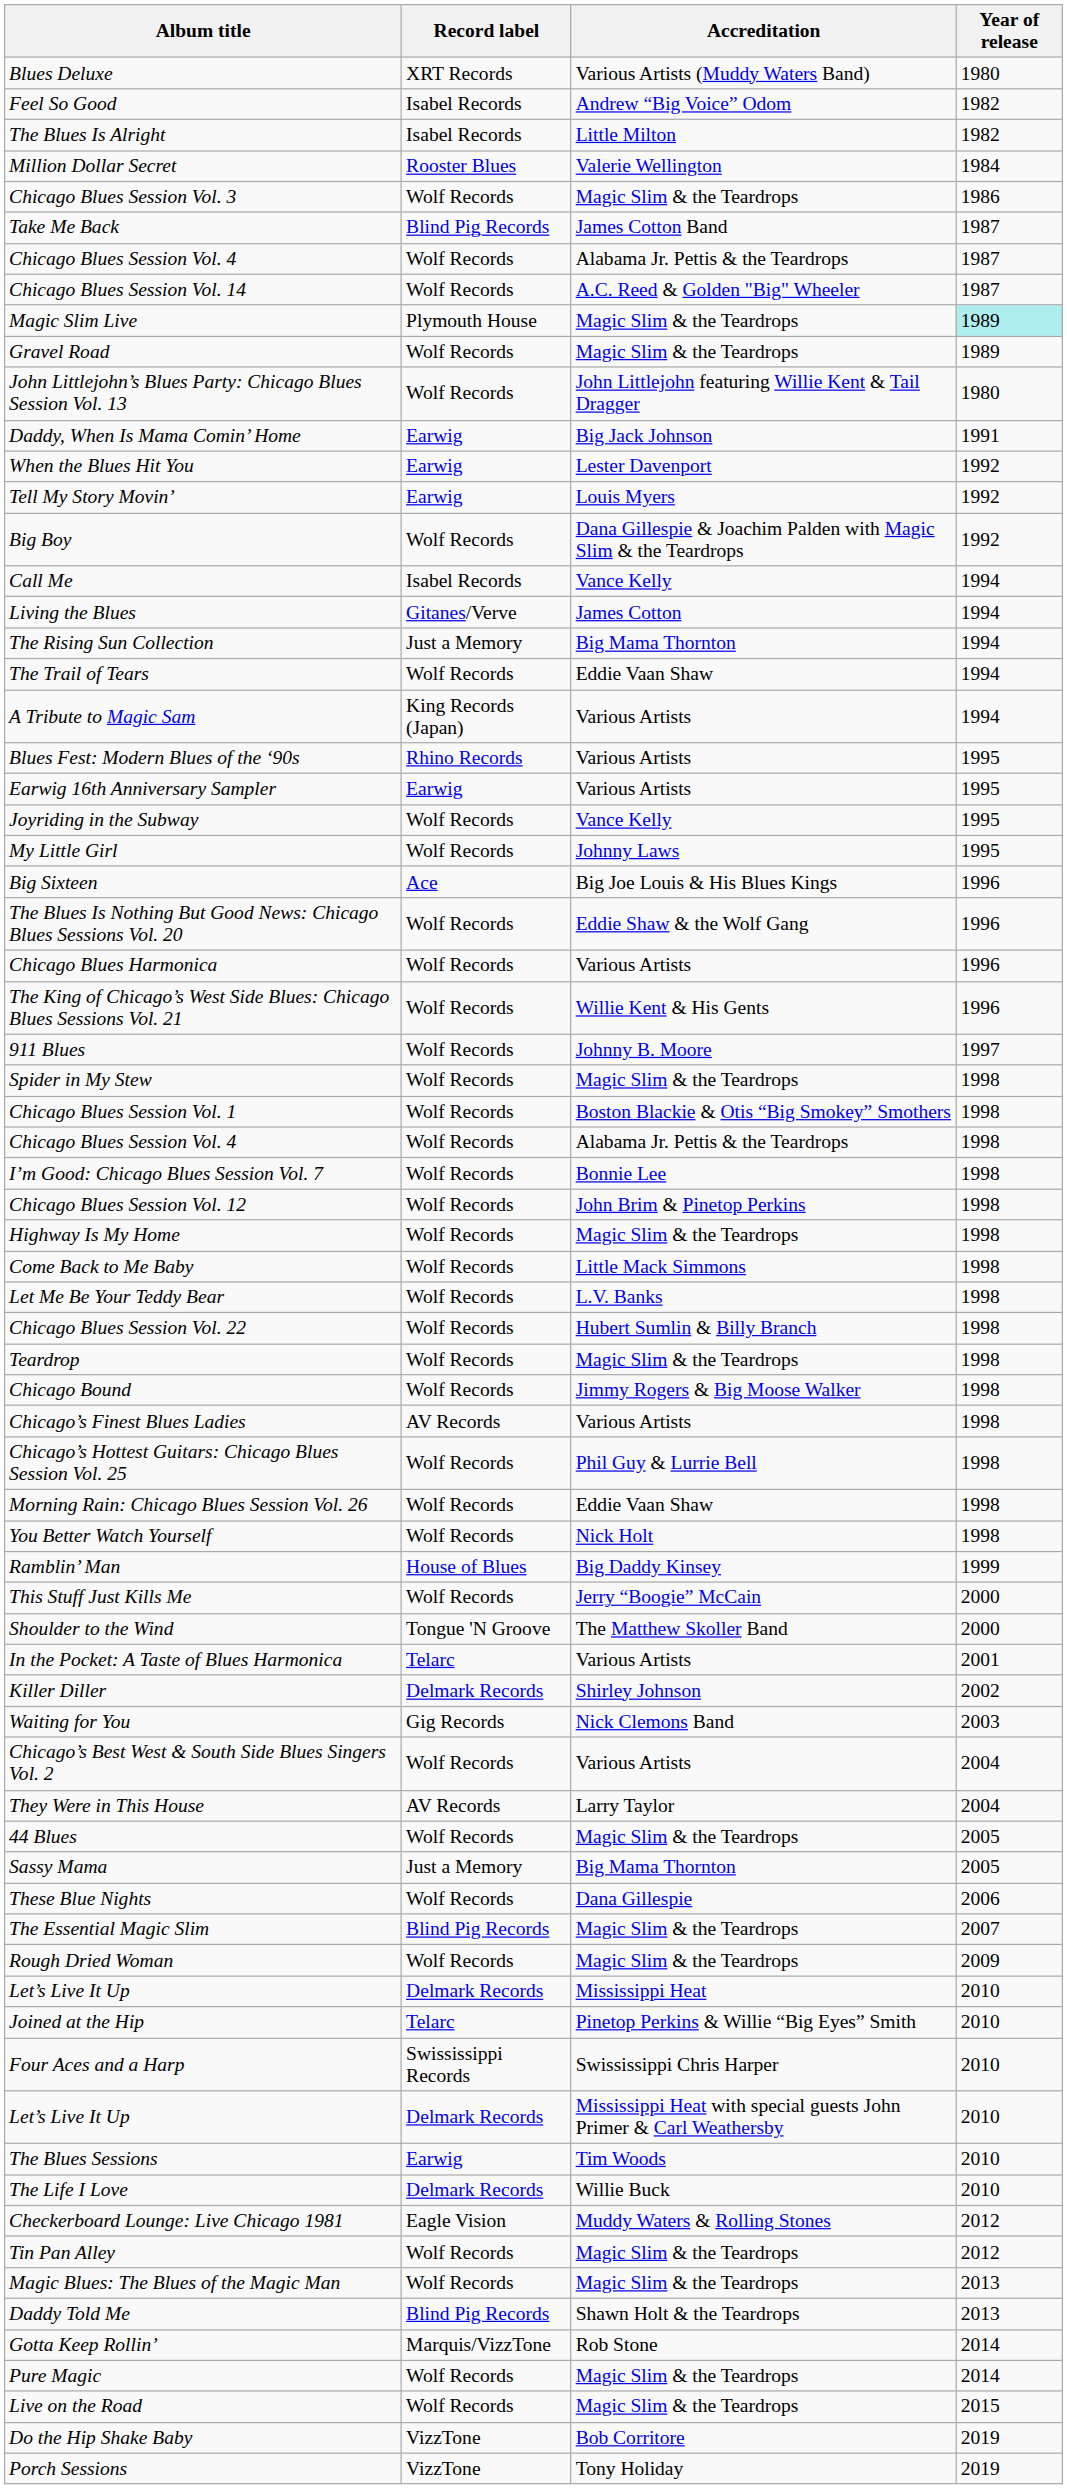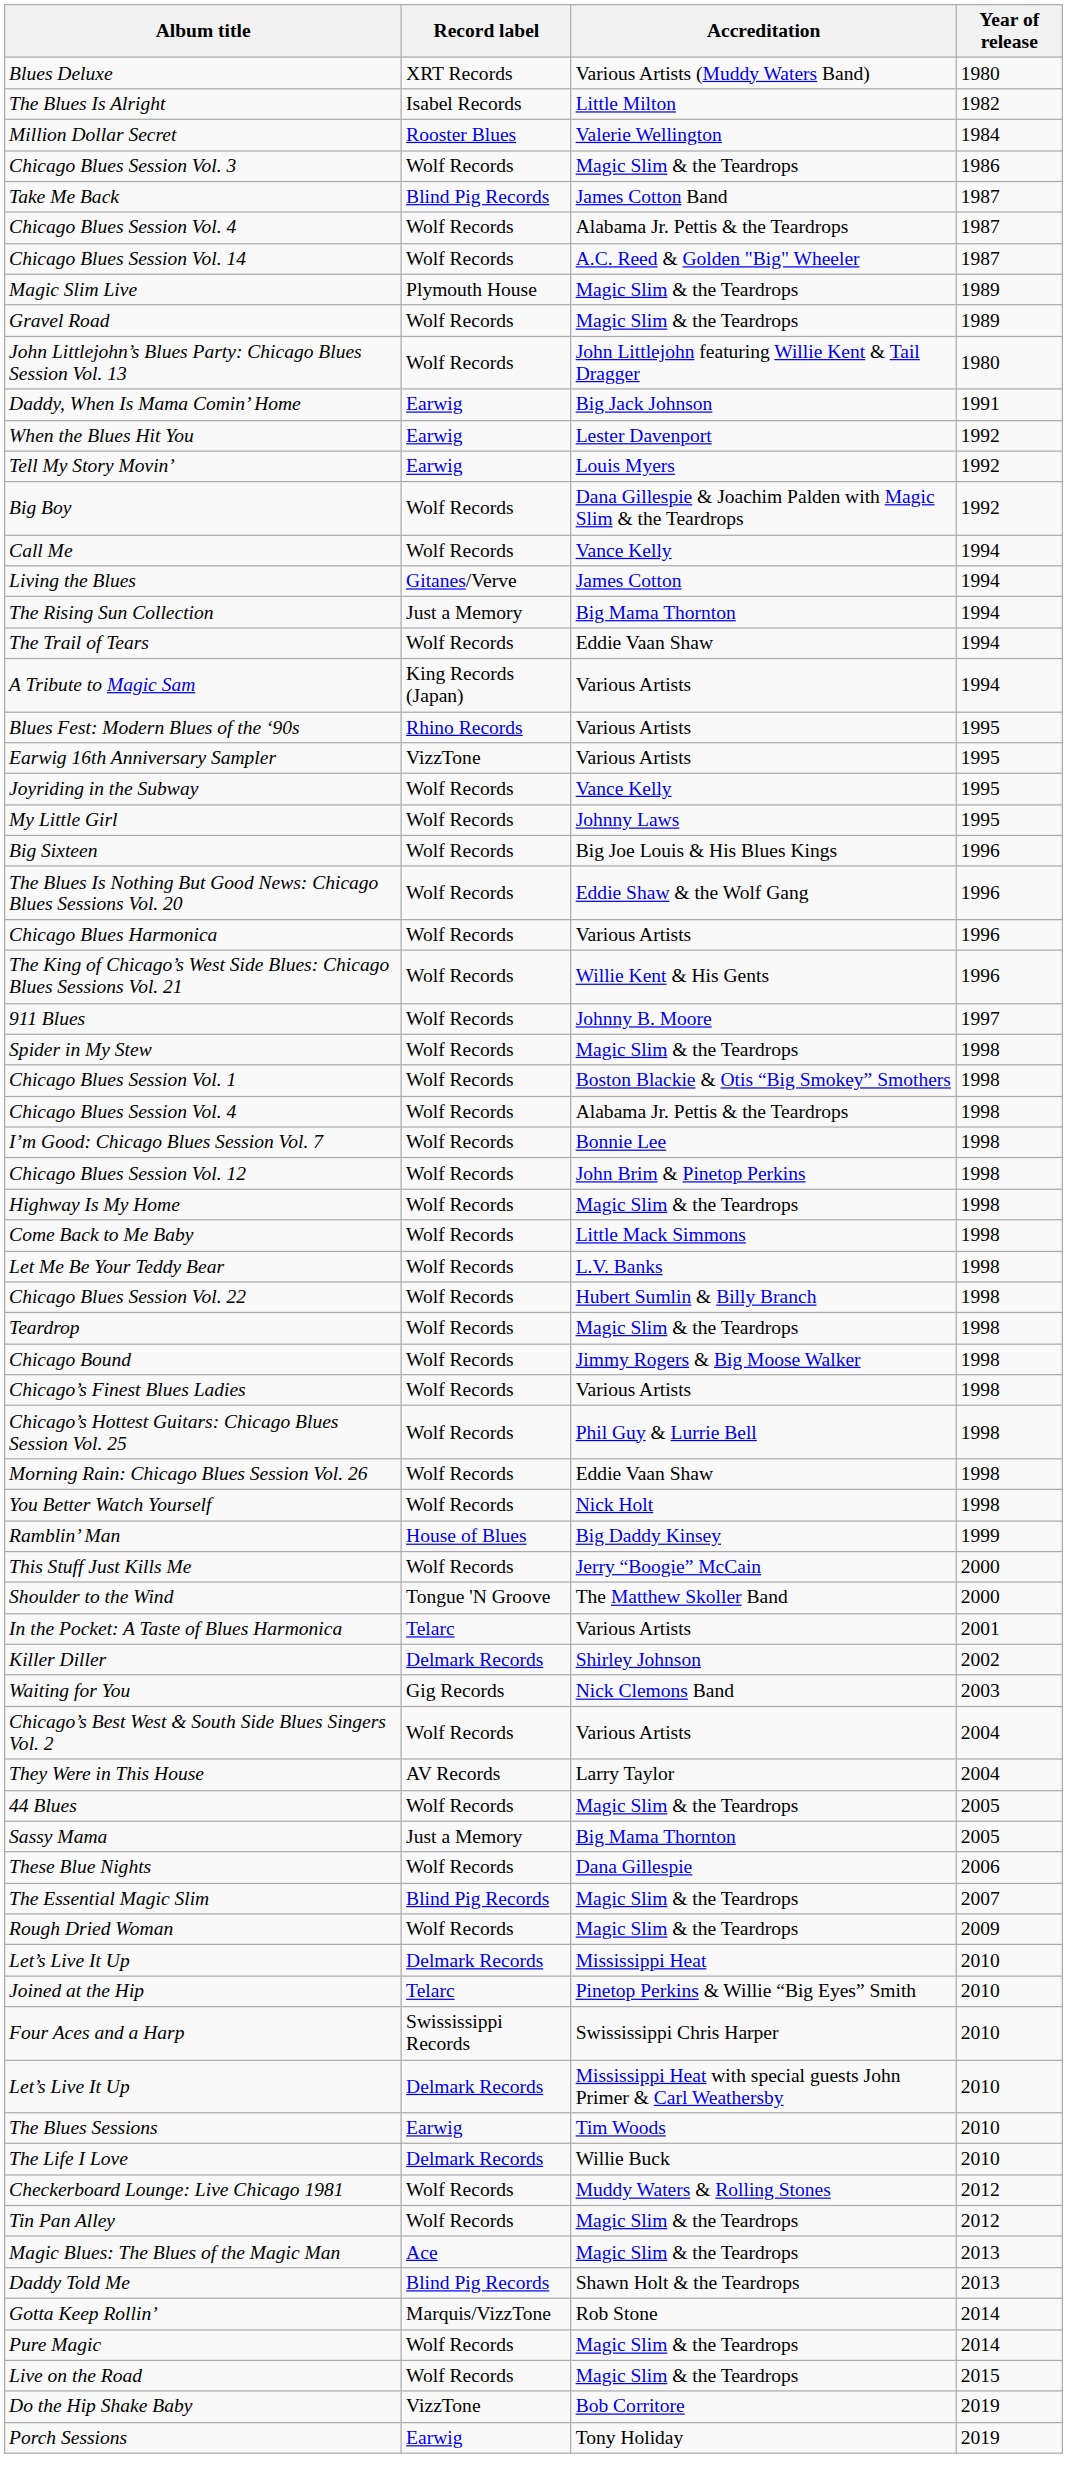 <table class="wikitable sortable">
 <tr>
 <th>Album title</th>
 <th>Record label</th>
 <th>Accreditation</th>
 <th>Year of release</th>
 </tr>
 <tr>
 <td><em>Blues Deluxe</em></td>
 <td>XRT Records</td>
 <td>Various Artists (<a href='#'>Muddy Waters</a> Band)</td>
 <td>1980</td>
-</tr>
-<tr>
-<td><em>Feel So Good</em></td>
-<td>Isabel Records</td>
-<td><a href='#'>Andrew “Big Voice” Odom</a></td>
-<td>1982</td>
 </tr>
 <tr>
 <td><em>The Blues Is Alright</em></td>
 <td>Isabel Records</td>
 <td><a href='#'>Little Milton</a></td>
 <td>1982</td>
 </tr>
 <tr>
 <td><em>Million Dollar Secret</em></td>
 <td><a href='#'>Rooster Blues</a></td>
 <td><a href='#'>Valerie Wellington</a></td>
 <td>1984</td>
 </tr>
 <tr>
 <td><em>Chicago Blues Session Vol. 3</em></td>
 <td>Wolf Records</td>
 <td><a href='#'>Magic Slim</a> & the Teardrops</td>
 <td>1986</td>
 </tr>
 <tr>
 <td><em>Take Me Back</em></td>
 <td><a href='#'>Blind Pig Records</a></td>
 <td><a href='#'>James Cotton</a> Band</td>
 <td>1987</td>
 </tr>
 <tr>
 <td><em>Chicago Blues Session Vol. 4</em></td>
 <td>Wolf Records</td>
 <td>Alabama Jr. Pettis & the Teardrops</td>
 <td>1987</td>
 </tr>
 <tr>
 <td><em>Chicago Blues Session Vol. 14</em></td>
 <td>Wolf Records</td>
 <td><a href='#'>A.C. Reed</a> & <a href='#'>Golden "Big" Wheeler</a></td>
 <td>1987</td>
 </tr>
 <tr>
 <td><em>Magic Slim Live</em></td>
 <td>Plymouth House</td>
 <td><a href='#'>Magic Slim</a> & the Teardrops</td>
-<td style="background: paleturquoise;">1989</td>
+<td>1989</td>
 </tr>
 <tr>
 <td><em>Gravel Road</em></td>
 <td>Wolf Records</td>
 <td><a href='#'>Magic Slim</a> & the Teardrops</td>
 <td>1989</td>
 </tr>
 <tr>
 <td><em>John Littlejohn’s Blues Party: Chicago Blues Session Vol. 13</em></td>
 <td>Wolf Records</td>
 <td><a href='#'>John Littlejohn</a> featuring <a href='#'>Willie Kent</a> & <a href='#'>Tail Dragger</a></td>
 <td>1980</td>
 </tr>
 <tr>
 <td><em>Daddy, When Is Mama Comin’ Home</em></td>
 <td><a href='#'>Earwig</a></td>
 <td><a href='#'>Big Jack Johnson</a></td>
 <td>1991</td>
 </tr>
 <tr>
 <td><em>When the Blues Hit You</em></td>
 <td><a href='#'>Earwig</a></td>
 <td><a href='#'>Lester Davenport</a></td>
 <td>1992</td>
 </tr>
 <tr>
 <td><em>Tell My Story Movin’</em></td>
 <td><a href='#'>Earwig</a></td>
 <td><a href='#'>Louis Myers</a></td>
 <td>1992</td>
 </tr>
 <tr>
 <td><em>Big Boy</em></td>
 <td>Wolf Records</td>
 <td><a href='#'>Dana Gillespie</a> & Joachim Palden with <a href='#'>Magic Slim</a> & the Teardrops</td>
 <td>1992</td>
 </tr>
 <tr>
 <td><em>Call Me</em></td>
-<td>Isabel Records</td>
+<td>Wolf Records</td>
 <td><a href='#'>Vance Kelly</a></td>
 <td>1994</td>
 </tr>
 <tr>
 <td><em>Living the Blues</em></td>
 <td><a href='#'>Gitanes</a>/Verve</td>
 <td><a href='#'>James Cotton</a></td>
 <td>1994</td>
 </tr>
 <tr>
 <td><em>The Rising Sun Collection</em></td>
 <td>Just a Memory</td>
 <td><a href='#'>Big Mama Thornton</a></td>
 <td>1994</td>
 </tr>
 <tr>
 <td><em>The Trail of Tears</em></td>
 <td>Wolf Records</td>
 <td>Eddie Vaan Shaw</td>
 <td>1994</td>
 </tr>
 <tr>
 <td><em>A Tribute to <a href='#'>Magic Sam</a></em></td>
 <td>King Records (Japan)</td>
 <td>Various Artists</td>
 <td>1994</td>
 </tr>
 <tr>
 <td><em>Blues Fest: Modern Blues of the ‘90s</em></td>
 <td><a href='#'>Rhino Records</a></td>
 <td>Various Artists</td>
 <td>1995</td>
 </tr>
 <tr>
 <td><em>Earwig 16th Anniversary Sampler</em></td>
-<td><a href='#'>Earwig</a></td>
+<td>VizzTone</td>
 <td>Various Artists</td>
 <td>1995</td>
 </tr>
 <tr>
 <td><em>Joyriding in the Subway</em></td>
 <td>Wolf Records</td>
 <td><a href='#'>Vance Kelly</a></td>
 <td>1995</td>
 </tr>
 <tr>
 <td><em>My Little Girl</em></td>
 <td>Wolf Records</td>
 <td><a href='#'>Johnny Laws</a></td>
 <td>1995</td>
 </tr>
 <tr>
 <td><em>Big Sixteen</em></td>
-<td><a href='#'>Ace</a></td>
+<td>Wolf Records</td>
 <td>Big Joe Louis & His Blues Kings</td>
 <td>1996</td>
 </tr>
 <tr>
 <td><em>The Blues Is Nothing But Good News: Chicago Blues Sessions Vol. 20</em></td>
 <td>Wolf Records</td>
 <td><a href='#'>Eddie Shaw</a> & the Wolf Gang</td>
 <td>1996</td>
 </tr>
 <tr>
 <td><em>Chicago Blues Harmonica</em></td>
 <td>Wolf Records</td>
 <td>Various Artists</td>
 <td>1996</td>
 </tr>
 <tr>
 <td><em>The King of Chicago’s West Side Blues: Chicago Blues Sessions Vol. 21</em></td>
 <td>Wolf Records</td>
 <td><a href='#'>Willie Kent</a> & His Gents</td>
 <td>1996</td>
 </tr>
 <tr>
 <td><em>911 Blues</em></td>
 <td>Wolf Records</td>
 <td><a href='#'>Johnny B. Moore</a></td>
 <td>1997</td>
 </tr>
 <tr>
 <td><em>Spider in My Stew</em></td>
 <td>Wolf Records</td>
 <td><a href='#'>Magic Slim</a> & the Teardrops</td>
 <td>1998</td>
 </tr>
 <tr>
 <td><em>Chicago Blues Session Vol. 1</em></td>
 <td>Wolf Records</td>
 <td><a href='#'>Boston Blackie</a> & <a href='#'>Otis “Big Smokey” Smothers</a></td>
 <td>1998</td>
 </tr>
 <tr>
 <td><em>Chicago Blues Session Vol. 4</em></td>
 <td>Wolf Records</td>
 <td>Alabama Jr. Pettis & the Teardrops</td>
 <td>1998</td>
 </tr>
 <tr>
 <td><em>I’m Good: Chicago Blues Session Vol. 7</em></td>
 <td>Wolf Records</td>
 <td><a href='#'>Bonnie Lee</a></td>
 <td>1998</td>
 </tr>
 <tr>
 <td><em>Chicago Blues Session Vol. 12</em></td>
 <td>Wolf Records</td>
 <td><a href='#'>John Brim</a> & <a href='#'>Pinetop Perkins</a></td>
 <td>1998</td>
 </tr>
 <tr>
 <td><em>Highway Is My Home</em></td>
 <td>Wolf Records</td>
 <td><a href='#'>Magic Slim</a> & the Teardrops</td>
 <td>1998</td>
 </tr>
 <tr>
 <td><em>Come Back to Me Baby</em></td>
 <td>Wolf Records</td>
 <td><a href='#'>Little Mack Simmons</a></td>
 <td>1998</td>
 </tr>
 <tr>
 <td><em>Let Me Be Your Teddy Bear</em></td>
 <td>Wolf Records</td>
 <td><a href='#'>L.V. Banks</a></td>
 <td>1998</td>
 </tr>
 <tr>
 <td><em>Chicago Blues Session Vol. 22</em></td>
 <td>Wolf Records</td>
 <td><a href='#'>Hubert Sumlin</a> & <a href='#'>Billy Branch</a></td>
 <td>1998</td>
 </tr>
 <tr>
 <td><em>Teardrop</em></td>
 <td>Wolf Records</td>
 <td><a href='#'>Magic Slim</a> & the Teardrops</td>
 <td>1998</td>
 </tr>
 <tr>
 <td><em>Chicago Bound</em></td>
 <td>Wolf Records</td>
 <td><a href='#'>Jimmy Rogers</a> & <a href='#'>Big Moose Walker</a></td>
 <td>1998</td>
 </tr>
 <tr>
 <td><em>Chicago’s Finest Blues Ladies</em></td>
-<td>AV Records</td>
+<td>Wolf Records</td>
 <td>Various Artists</td>
 <td>1998</td>
 </tr>
 <tr>
 <td><em>Chicago’s Hottest Guitars: Chicago Blues Session Vol. 25</em></td>
 <td>Wolf Records</td>
 <td><a href='#'>Phil Guy</a> & <a href='#'>Lurrie Bell</a></td>
 <td>1998</td>
 </tr>
 <tr>
 <td><em>Morning Rain: Chicago Blues Session Vol. 26</em></td>
 <td>Wolf Records</td>
 <td>Eddie Vaan Shaw</td>
 <td>1998</td>
 </tr>
 <tr>
 <td><em>You Better Watch Yourself</em></td>
 <td>Wolf Records</td>
 <td><a href='#'>Nick Holt</a></td>
 <td>1998</td>
 </tr>
 <tr>
 <td><em>Ramblin’ Man</em></td>
 <td><a href='#'>House of Blues</a></td>
 <td><a href='#'>Big Daddy Kinsey</a></td>
 <td>1999</td>
 </tr>
 <tr>
 <td><em>This Stuff Just Kills Me</em></td>
 <td>Wolf Records</td>
 <td><a href='#'>Jerry “Boogie” McCain</a></td>
 <td>2000</td>
 </tr>
 <tr>
 <td><em>Shoulder to the Wind</em></td>
 <td>Tongue 'N Groove</td>
 <td>The <a href='#'>Matthew Skoller</a> Band</td>
 <td>2000</td>
 </tr>
 <tr>
 <td><em>In the Pocket: A Taste of Blues Harmonica</em></td>
 <td><a href='#'>Telarc</a></td>
 <td>Various Artists</td>
 <td>2001</td>
 </tr>
 <tr>
 <td><em>Killer Diller</em></td>
 <td><a href='#'>Delmark Records</a></td>
 <td><a href='#'>Shirley Johnson</a></td>
 <td>2002</td>
 </tr>
 <tr>
 <td><em>Waiting for You</em></td>
 <td>Gig Records</td>
 <td><a href='#'>Nick Clemons</a> Band</td>
 <td>2003</td>
 </tr>
 <tr>
 <td><em>Chicago’s Best West & South Side Blues Singers Vol. 2</em></td>
 <td>Wolf Records</td>
 <td>Various Artists</td>
 <td>2004</td>
 </tr>
 <tr>
 <td><em>They Were in This House</em></td>
 <td>AV Records</td>
 <td>Larry Taylor</td>
 <td>2004</td>
 </tr>
 <tr>
 <td><em>44 Blues</em></td>
 <td>Wolf Records</td>
 <td><a href='#'>Magic Slim</a> & the Teardrops</td>
 <td>2005</td>
 </tr>
 <tr>
 <td><em>Sassy Mama</em></td>
 <td>Just a Memory</td>
 <td><a href='#'>Big Mama Thornton</a></td>
 <td>2005</td>
 </tr>
 <tr>
 <td><em>These Blue Nights</em></td>
 <td>Wolf Records</td>
 <td><a href='#'>Dana Gillespie</a></td>
 <td>2006</td>
 </tr>
 <tr>
 <td><em>The Essential Magic Slim</em></td>
 <td><a href='#'>Blind Pig Records</a></td>
 <td><a href='#'>Magic Slim</a> & the Teardrops</td>
 <td>2007</td>
 </tr>
 <tr>
 <td><em>Rough Dried Woman</em></td>
 <td>Wolf Records</td>
 <td><a href='#'>Magic Slim</a> & the Teardrops</td>
 <td>2009</td>
 </tr>
 <tr>
 <td><em>Let’s Live It Up</em></td>
 <td><a href='#'>Delmark Records</a></td>
 <td><a href='#'>Mississippi Heat</a></td>
 <td>2010</td>
 </tr>
 <tr>
 <td><em>Joined at the Hip</em></td>
 <td><a href='#'>Telarc</a></td>
 <td><a href='#'>Pinetop Perkins</a> & Willie “Big Eyes” Smith</td>
 <td>2010</td>
 </tr>
 <tr>
 <td><em>Four Aces and a Harp</em></td>
 <td>Swississippi Records</td>
 <td>Swississippi Chris Harper</td>
 <td>2010</td>
 </tr>
 <tr>
 <td><em>Let’s Live It Up</em></td>
 <td><a href='#'>Delmark Records</a></td>
 <td><a href='#'>Mississippi Heat</a> with special guests John Primer & <a href='#'>Carl Weathersby</a></td>
 <td>2010</td>
 </tr>
 <tr>
 <td><em>The Blues Sessions</em></td>
 <td><a href='#'>Earwig</a></td>
 <td><a href='#'>Tim Woods</a></td>
 <td>2010</td>
 </tr>
 <tr>
 <td><em>The Life I Love</em></td>
 <td><a href='#'>Delmark Records</a></td>
 <td>Willie Buck</td>
 <td>2010</td>
 </tr>
 <tr>
 <td><em>Checkerboard Lounge: Live Chicago 1981</em></td>
-<td>Eagle Vision</td>
+<td>Wolf Records</td>
 <td><a href='#'>Muddy Waters</a> & <a href='#'>Rolling Stones</a></td>
 <td>2012</td>
 </tr>
 <tr>
 <td><em>Tin Pan Alley</em></td>
 <td>Wolf Records</td>
 <td><a href='#'>Magic Slim</a> & the Teardrops</td>
 <td>2012</td>
 </tr>
 <tr>
 <td><em>Magic Blues: The Blues of the Magic Man</em></td>
-<td>Wolf Records</td>
+<td><a href='#'>Ace</a></td>
 <td><a href='#'>Magic Slim</a> & the Teardrops</td>
 <td>2013</td>
 </tr>
 <tr>
 <td><em>Daddy Told Me</em></td>
 <td><a href='#'>Blind Pig Records</a></td>
 <td>Shawn Holt & the Teardrops</td>
 <td>2013</td>
 </tr>
 <tr>
 <td><em>Gotta Keep Rollin’</em></td>
 <td>Marquis/VizzTone</td>
 <td>Rob Stone</td>
 <td>2014</td>
 </tr>
 <tr>
 <td><em>Pure Magic</em></td>
 <td>Wolf Records</td>
 <td><a href='#'>Magic Slim</a> & the Teardrops</td>
 <td>2014</td>
 </tr>
 <tr>
 <td><em>Live on the Road</em></td>
 <td>Wolf Records</td>
 <td><a href='#'>Magic Slim</a> & the Teardrops</td>
 <td>2015</td>
 </tr>
 <tr>
 <td><em>Do the Hip Shake Baby</em></td>
 <td>VizzTone</td>
 <td><a href='#'>Bob Corritore</a></td>
 <td>2019</td>
 </tr>
 <tr>
 <td><em>Porch Sessions</em></td>
-<td>VizzTone</td>
+<td><a href='#'>Earwig</a></td>
 <td>Tony Holiday</td>
 <td>2019</td>
 </tr>
 </table>
